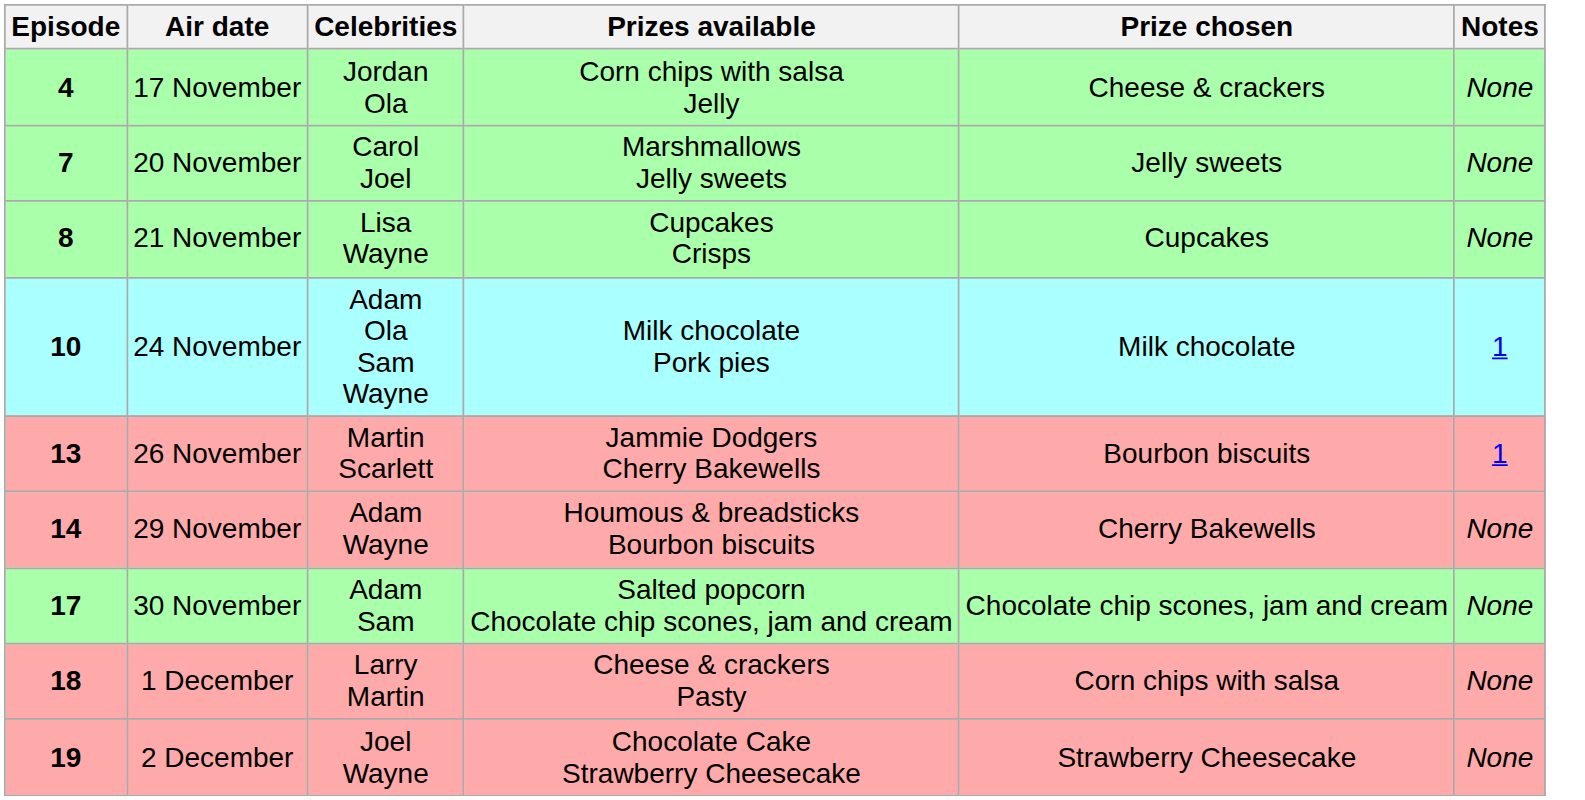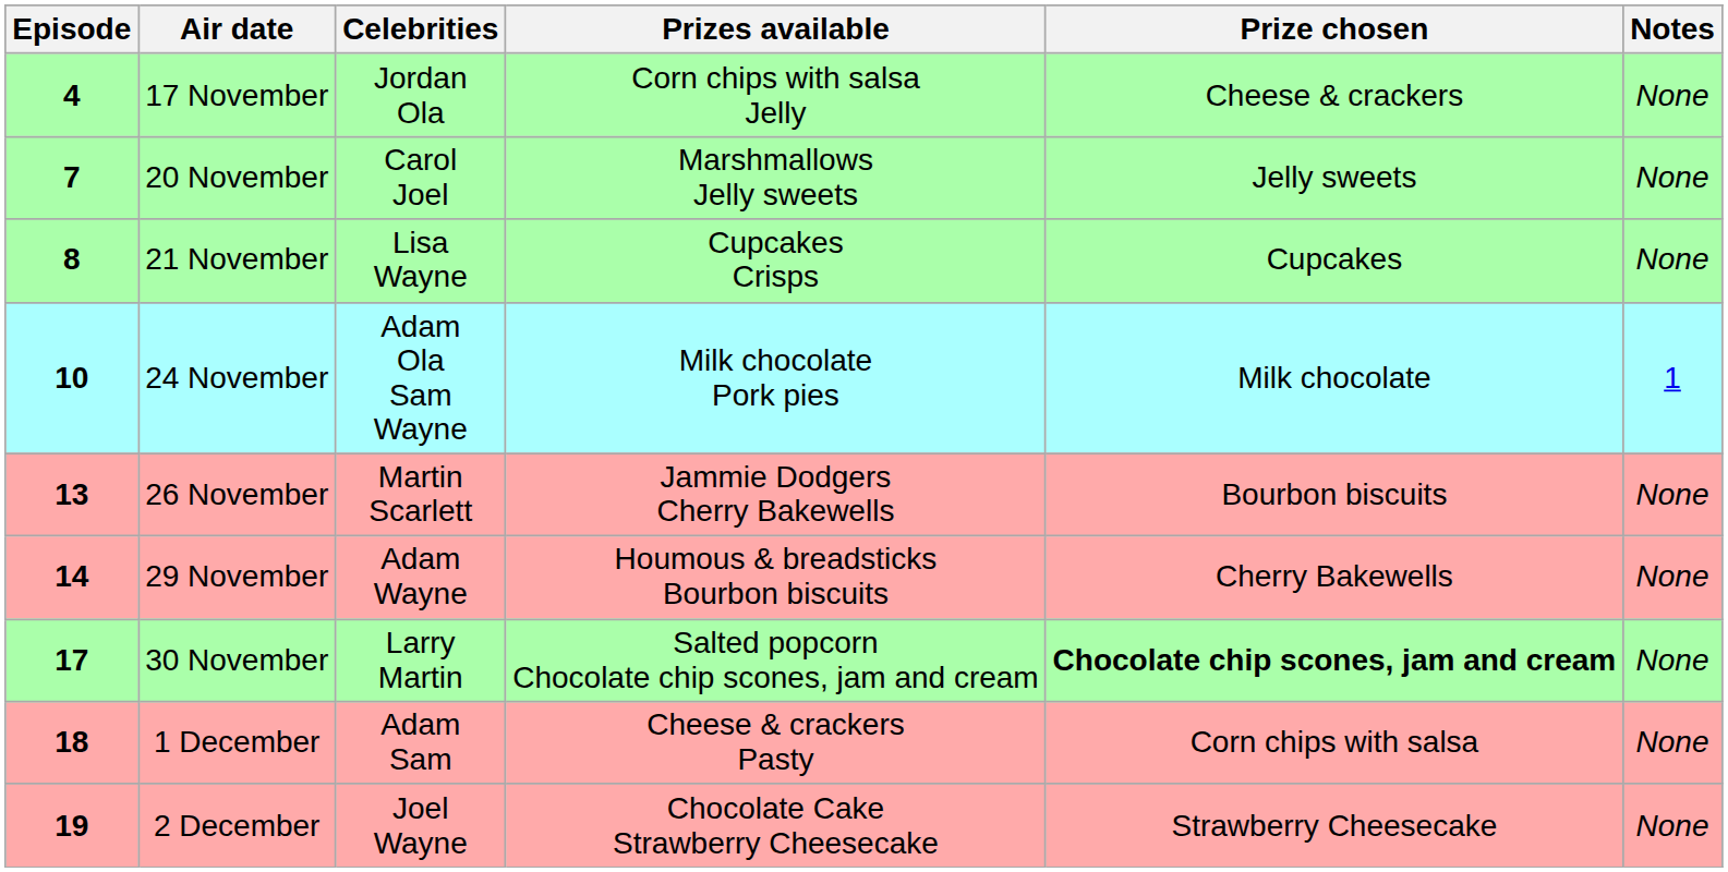 <table class=wikitable style="text-align:center">
 <tr>
 <th>Episode</th>
 <th>Air date</th>
 <th>Celebrities</th>
 <th>Prizes available</th>
 <th>Prize chosen</th>
 <th>Notes</th>
 </tr>
 <tr style="background:#afa;">
 <td><strong>4</strong></td>
 <td>17 November</td>
 <td>Jordan<br>Ola</td>
 <td>Corn chips with salsa<br>Jelly</td>
 <td>Cheese & crackers</td>
 <td><em>None</em></td>
 </tr>
 <tr style="background:#afa;">
 <td><strong>7</strong></td>
 <td>20 November</td>
 <td>Carol<br>Joel</td>
 <td>Marshmallows<br>Jelly sweets</td>
 <td>Jelly sweets</td>
 <td><em>None</em></td>
 </tr>
 <tr style="background:#afa;">
 <td><strong>8</strong></td>
 <td>21 November</td>
 <td>Lisa<br>Wayne</td>
 <td>Cupcakes<br>Crisps</td>
 <td>Cupcakes</td>
 <td><em>None</em></td>
 </tr>
 <tr style="background:#aaffff;">
 <td><strong>10</strong></td>
 <td>24 November</td>
 <td>Adam<br>Ola<br>Sam<br>Wayne</td>
 <td>Milk chocolate<br>Pork pies</td>
 <td>Milk chocolate</td>
 <td><a href='#'>1</a></td>
 </tr>
 <tr style="background:#ffaaaa;">
 <td><strong>13</strong></td>
 <td>26 November</td>
 <td>Martin<br>Scarlett</td>
 <td>Jammie Dodgers<br>Cherry Bakewells</td>
 <td>Bourbon biscuits</td>
-<td><a href='#'>1</a></td>
+<td><em>None</em></td>
 </tr>
 <tr style="background:#ffaaaa;">
 <td><strong>14</strong></td>
 <td>29 November</td>
 <td>Adam<br>Wayne</td>
 <td>Houmous & breadsticks<br>Bourbon biscuits</td>
 <td>Cherry Bakewells</td>
 <td><em>None</em></td>
 </tr>
 <tr style="background:#afa;">
 <td><strong>17</strong></td>
 <td>30 November</td>
-<td>Adam<br>Sam</td>
+<td>Larry<br>Martin</td>
 <td>Salted popcorn<br>Chocolate chip scones, jam and cream</td>
-<td>Chocolate chip scones, jam and cream</td>
+<td><strong>Chocolate chip scones, jam and cream</strong></td>
 <td><em>None</em></td>
 </tr>
 <tr style="background:#ffaaaa;">
 <td><strong>18</strong></td>
 <td>1 December</td>
-<td>Larry<br>Martin</td>
+<td>Adam<br>Sam</td>
 <td>Cheese & crackers<br>Pasty</td>
 <td>Corn chips with salsa</td>
 <td><em>None</em></td>
 </tr>
 <tr style="background:#ffaaaa;">
 <td><strong>19</strong></td>
 <td>2 December</td>
 <td>Joel<br>Wayne</td>
 <td>Chocolate Cake <br>Strawberry Cheesecake</td>
 <td>Strawberry Cheesecake</td>
 <td><em>None</em></td>
 </tr>
 </table>
